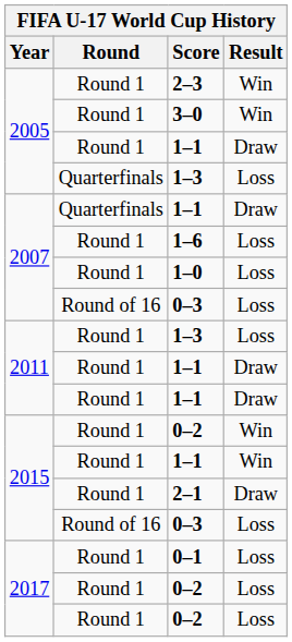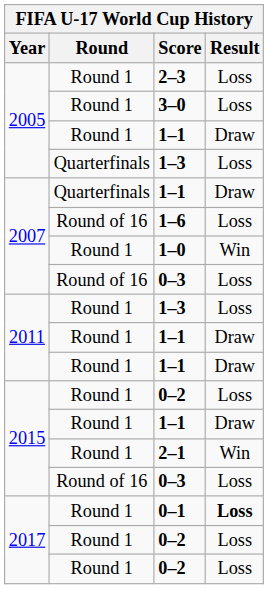 <table class="wikitable" style="text-align: center;">
 <tr>
 <th colspan=4>FIFA U-17 World Cup History</th>
 </tr>
 <tr>
 <th>Year</th>
 <th>Round</th>
 <th>Score</th>
 <th>Result</th>
 </tr>
 <tr>
 <td rowspan=4><a href='#'>2005</a></td>
 <td>Round 1</td>
 <td align="left"> <strong>2–3</strong> </td>
-<td>Win</td>
+<td>Loss</td>
 </tr>
 <tr>
 <td>Round 1</td>
 <td align="left"> <strong>3–0</strong> </td>
-<td>Win</td>
+<td>Loss</td>
 </tr>
 <tr>
 <td>Round 1</td>
 <td align="left"> <strong>1–1</strong> </td>
 <td>Draw</td>
 </tr>
 <tr>
 <td>Quarterfinals</td>
 <td align="left"> <strong>1–3</strong> </td>
 <td>Loss</td>
 </tr>
 <tr>
 <td rowspan=4><a href='#'>2007</a></td>
 <td>Quarterfinals</td>
 <td align="left"> <strong>1–1</strong> </td>
 <td>Draw</td>
 </tr>
 <tr>
-<td>Round 1</td>
+<td>Round of 16</td>
 <td align="left"> <strong>1–6</strong> </td>
 <td>Loss</td>
 </tr>
 <tr>
 <td>Round 1</td>
 <td align="left"> <strong>1–0</strong> </td>
-<td>Loss</td>
+<td>Win</td>
 </tr>
 <tr>
 <td>Round of 16</td>
 <td align="left"> <strong>0–3</strong> </td>
 <td>Loss</td>
 </tr>
 <tr>
 <td rowspan=3><a href='#'>2011</a></td>
 <td>Round 1</td>
 <td align="left"> <strong>1–3</strong> </td>
 <td>Loss</td>
 </tr>
 <tr>
 <td>Round 1</td>
 <td align="left"> <strong>1–1</strong> </td>
 <td>Draw</td>
 </tr>
 <tr>
 <td>Round 1</td>
 <td align="left"> <strong>1–1</strong> </td>
 <td>Draw</td>
 </tr>
 <tr>
 <td rowspan=4><a href='#'>2015</a></td>
 <td>Round 1</td>
 <td align="left"> <strong>0–2</strong> </td>
-<td>Win</td>
+<td>Loss</td>
 </tr>
 <tr>
 <td>Round 1</td>
 <td align="left"> <strong>1–1</strong> </td>
-<td>Win</td>
+<td>Draw</td>
 </tr>
 <tr>
 <td>Round 1</td>
 <td align="left"> <strong>2–1</strong> </td>
-<td>Draw</td>
+<td>Win</td>
 </tr>
 <tr>
 <td>Round of 16</td>
 <td align="left"> <strong>0–3</strong> </td>
 <td>Loss</td>
 </tr>
 <tr>
 <td rowspan=3><a href='#'>2017</a></td>
 <td>Round 1</td>
 <td align="left"> <strong>0–1</strong> </td>
-<td>Loss</td>
+<td><strong>Loss</strong></td>
 </tr>
 <tr>
 <td>Round 1</td>
 <td align="left"> <strong>0–2</strong> </td>
 <td>Loss</td>
 </tr>
 <tr>
 <td>Round 1</td>
 <td align="left"> <strong>0–2</strong> </td>
 <td>Loss</td>
 </tr>
 </table>
